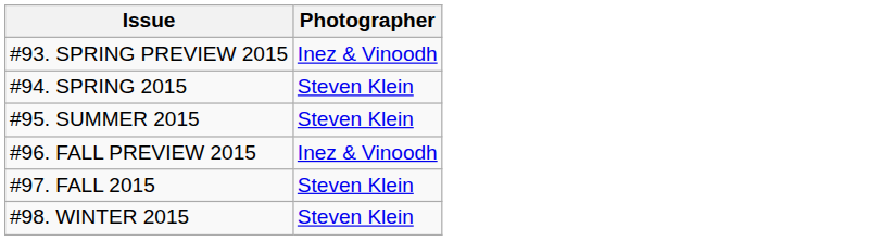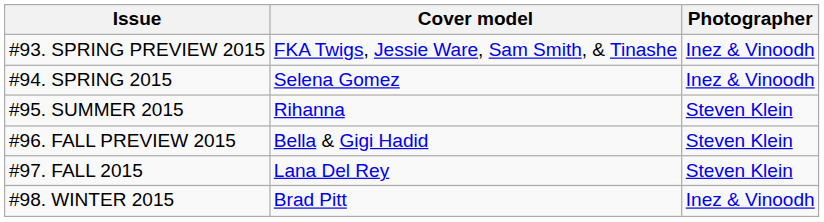 <table class="sortable wikitable">
 <tr>
 <th>Issue</th>
+<th>Cover model</th>
 <th>Photographer</th>
 </tr>
 <tr>
 <td>#93. SPRING PREVIEW 2015</td>
+<td><a href='#'>FKA Twigs</a>, <a href='#'>Jessie Ware</a>, <a href='#'>Sam Smith</a>, & <a href='#'>Tinashe</a></td>
 <td><a href='#'>Inez & Vinoodh</a></td>
 </tr>
 <tr>
 <td>#94. SPRING 2015</td>
-<td><a href='#'>Steven Klein</a></td>
+<td><a href='#'>Selena Gomez</a></td>
+<td><a href='#'>Inez & Vinoodh</a></td>
 </tr>
 <tr>
 <td>#95. SUMMER 2015</td>
+<td><a href='#'>Rihanna</a></td>
 <td><a href='#'>Steven Klein</a></td>
 </tr>
 <tr>
 <td>#96. FALL PREVIEW 2015</td>
-<td><a href='#'>Inez & Vinoodh</a></td>
+<td><a href='#'>Bella</a> & <a href='#'>Gigi Hadid</a></td>
+<td><a href='#'>Steven Klein</a></td>
 </tr>
 <tr>
 <td>#97. FALL 2015</td>
+<td><a href='#'>Lana Del Rey</a></td>
 <td><a href='#'>Steven Klein</a></td>
 </tr>
 <tr>
 <td>#98. WINTER 2015</td>
-<td><a href='#'>Steven Klein</a></td>
+<td><a href='#'>Brad Pitt</a></td>
+<td><a href='#'>Inez & Vinoodh</a></td>
 </tr>
 </table>
